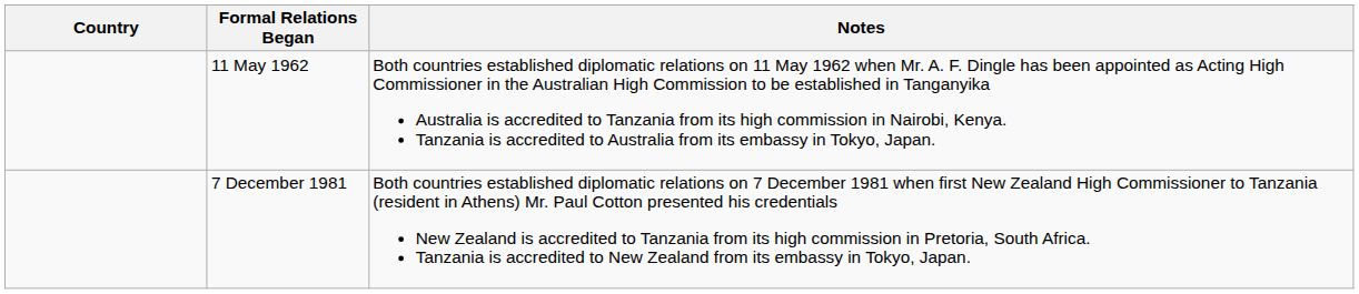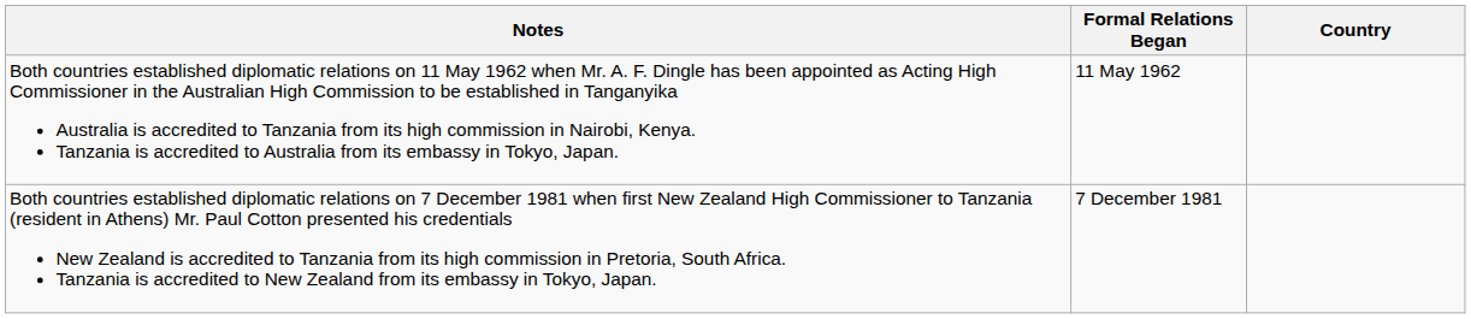 <table class="wikitable sortable" style="width:100%; margin:auto;">
 <tr>
+<th>Notes</th>
+<th style="width:12%;">Formal Relations Began</th>
 <th style="width:15%;">Country</th>
-<th style="width:12%;">Formal Relations Began</th>
-<th>Notes</th>
 </tr>
 <tr valign="top">
+<td>Both countries established diplomatic relations on 11 May 1962 when Mr. A. F. Dingle has been appointed as Acting High Commissioner in the Australian High Commission to be established in Tanganyika<br><ul><li>Australia is accredited to Tanzania from its high commission in Nairobi, Kenya.</li><li>Tanzania is accredited to Australia from its embassy in Tokyo, Japan.</li></ul></td>
+<td>11 May 1962</td>
 <td></td>
-<td>11 May 1962</td>
-<td>Both countries established diplomatic relations on 11 May 1962 when Mr. A. F. Dingle has been appointed as Acting High Commissioner in the Australian High Commission to be established in Tanganyika<br><ul><li>Australia is accredited to Tanzania from its high commission in Nairobi, Kenya.</li><li>Tanzania is accredited to Australia from its embassy in Tokyo, Japan.</li></ul></td>
 </tr>
 <tr valign="top">
+<td>Both countries established diplomatic relations on 7 December 1981 when first New Zealand High Commissioner to Tanzania (resident in Athens) Mr. Paul Cotton presented his credentials<br><ul><li>New Zealand is accredited to Tanzania from its high commission in Pretoria, South Africa.</li><li>Tanzania is accredited to New Zealand from its embassy in Tokyo, Japan.</li></ul></td>
+<td>7 December 1981</td>
 <td></td>
-<td>7 December 1981</td>
-<td>Both countries established diplomatic relations on 7 December 1981 when first New Zealand High Commissioner to Tanzania (resident in Athens) Mr. Paul Cotton presented his credentials<br><ul><li>New Zealand is accredited to Tanzania from its high commission in Pretoria, South Africa.</li><li>Tanzania is accredited to New Zealand from its embassy in Tokyo, Japan.</li></ul></td>
 </tr>
 </table>
